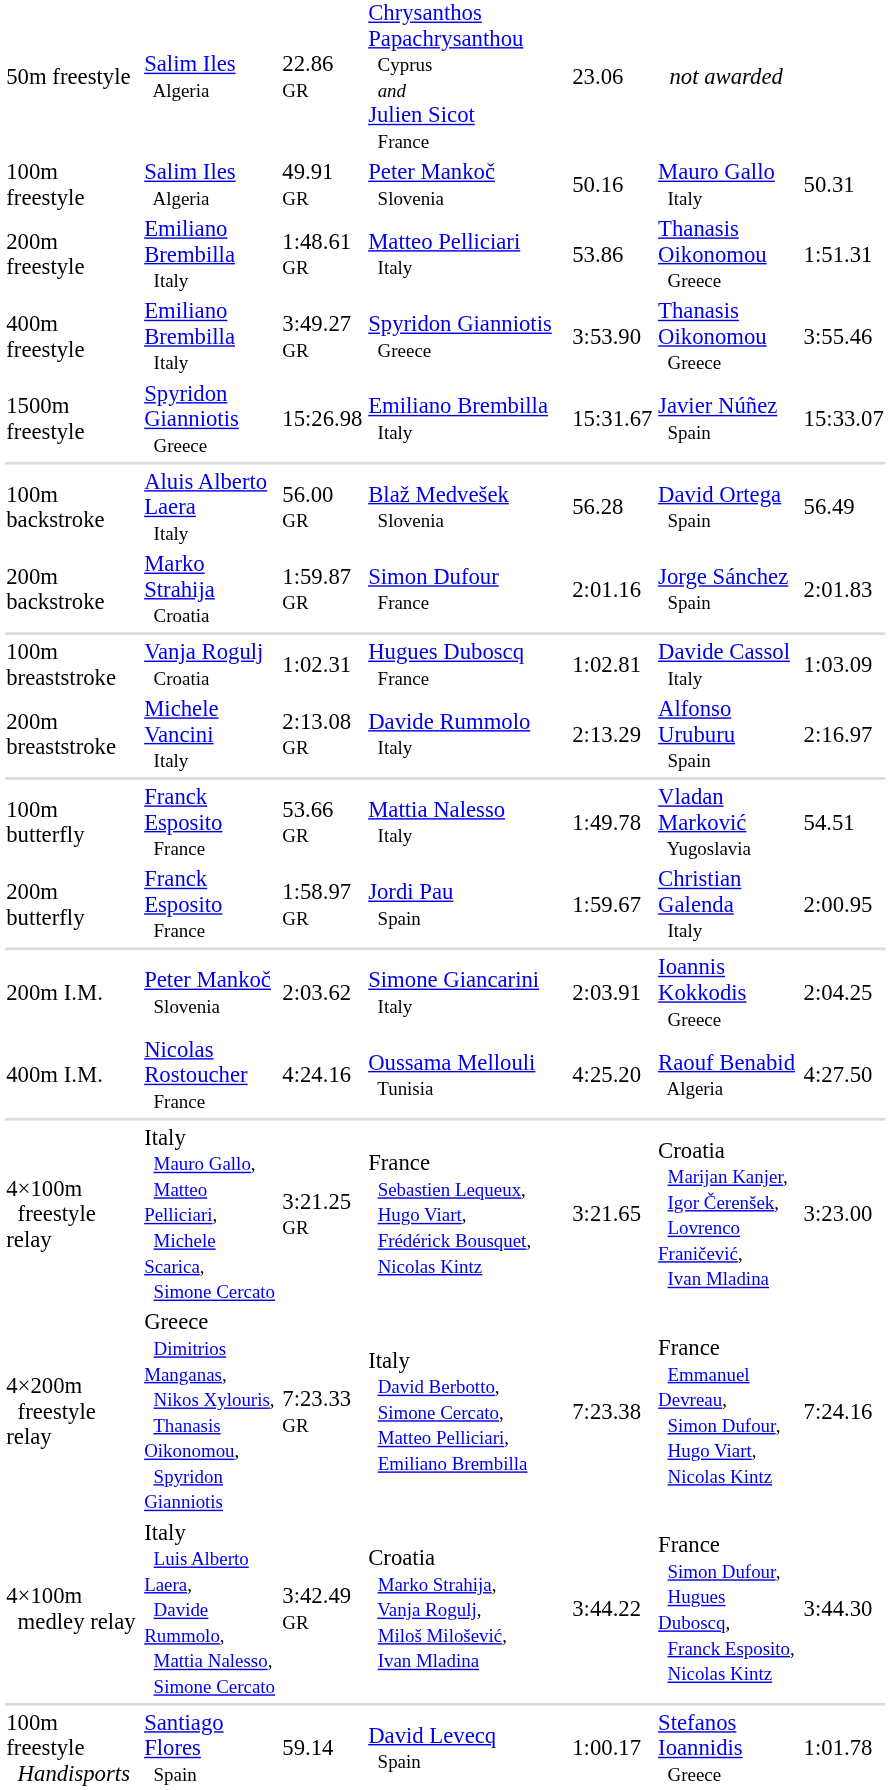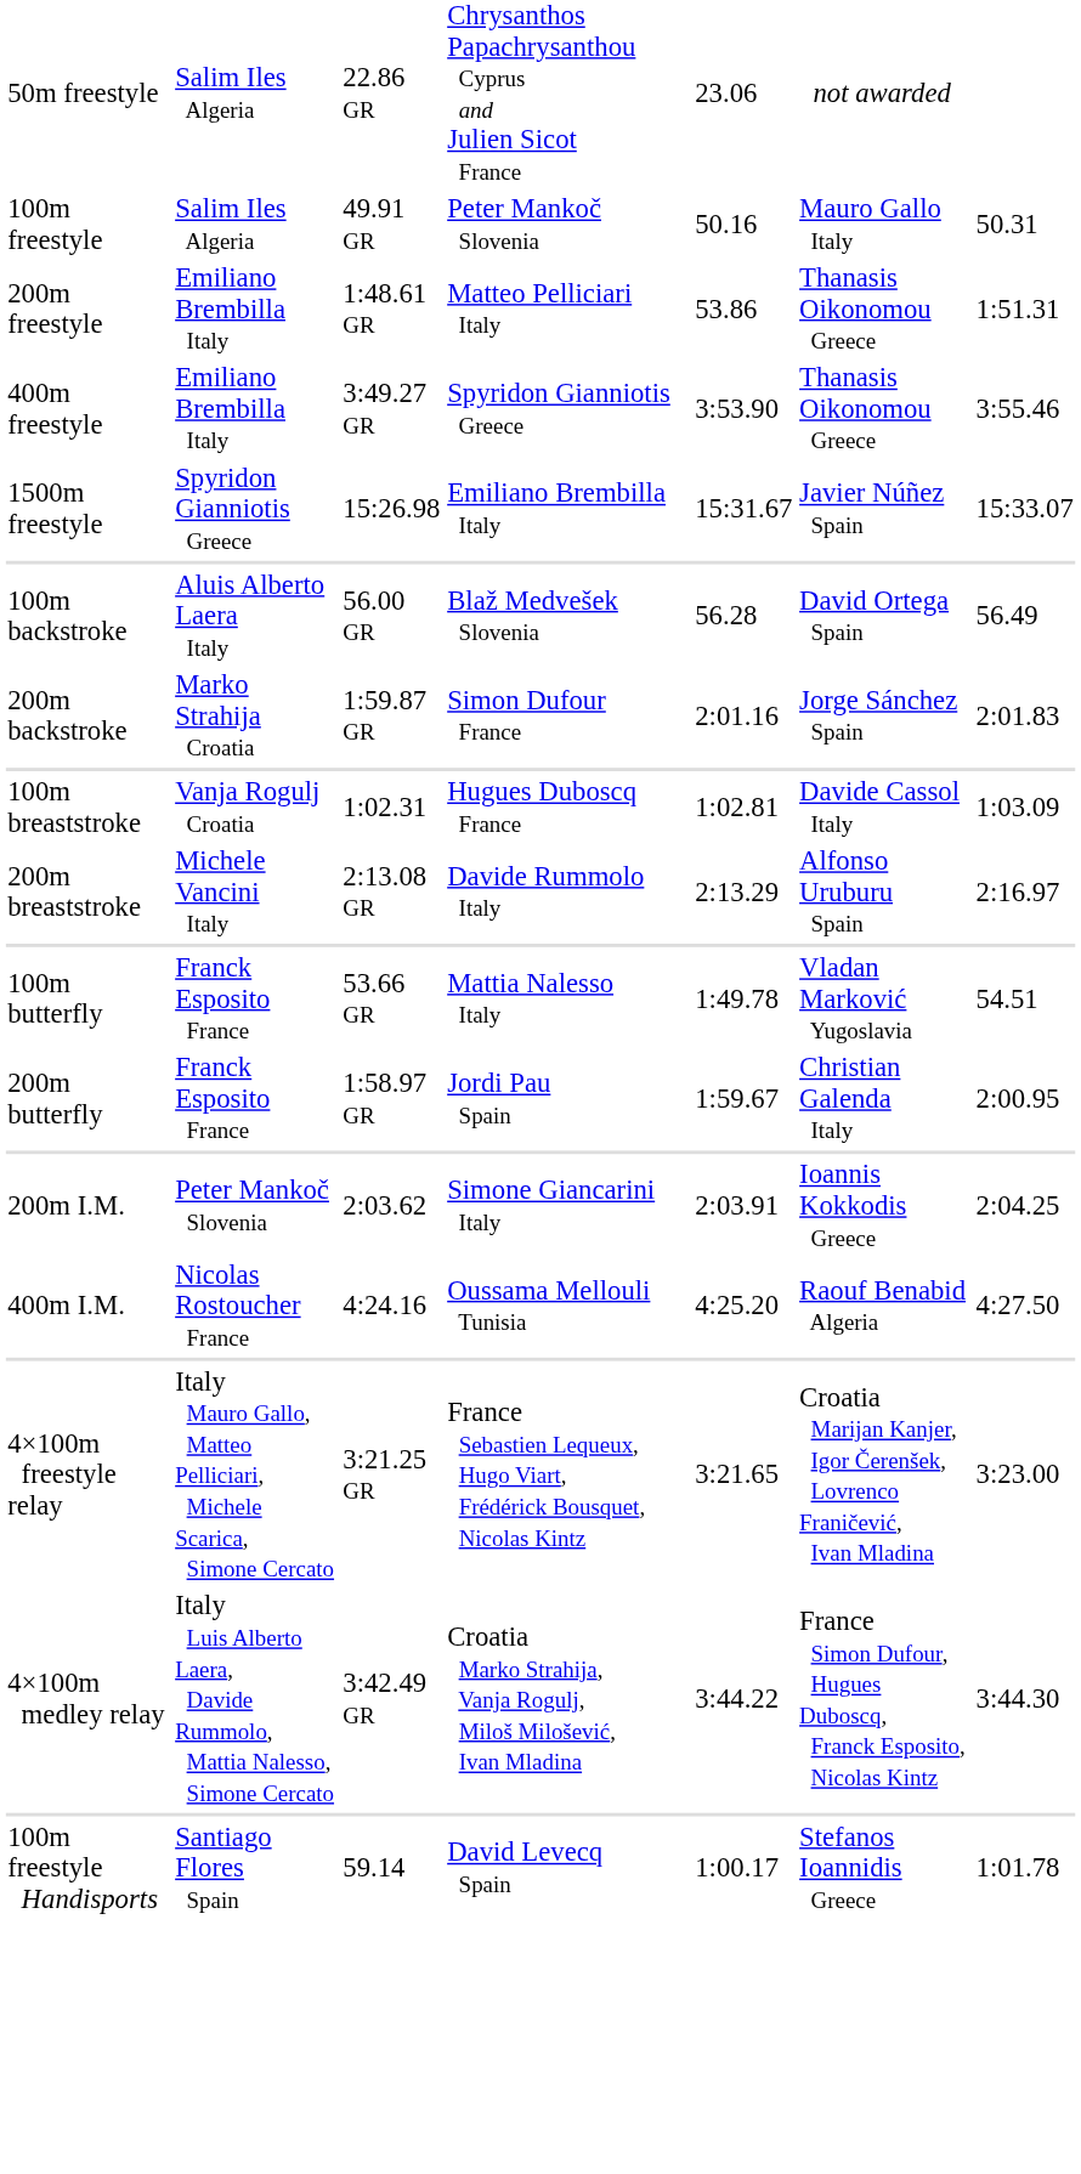 <table>
 <tr>
 <td>50m freestyle</td>
 <td><a href='#'>Salim Iles</a> <small><br>    Algeria </small></td>
 <td>22.86 <br> <small>GR</small></td>
 <td><a href='#'>Chrysanthos Papachrysanthou</a> <small><br>    Cyprus <br>   <em>and</em> <br></small> <a href='#'>Julien Sicot</a> <small><br>    France </small></td>
 <td>23.06</td>
 <td>  <em>not awarded</em></td>
 <td></td>
 </tr>
 <tr>
 <td>100m freestyle</td>
 <td><a href='#'>Salim Iles</a> <small><br>    Algeria </small></td>
 <td>49.91 <br> <small>GR</small></td>
 <td><a href='#'>Peter Mankoč</a> <small><br>    Slovenia </small></td>
 <td>50.16</td>
 <td><a href='#'>Mauro Gallo</a> <small><br>    Italy </small></td>
 <td>50.31</td>
 </tr>
 <tr>
 <td>200m freestyle</td>
 <td><a href='#'>Emiliano Brembilla</a> <small><br>    Italy </small></td>
 <td>1:48.61 <br> <small>GR</small></td>
 <td><a href='#'>Matteo Pelliciari</a> <small><br>    Italy </small></td>
 <td>53.86</td>
 <td><a href='#'>Thanasis Oikonomou</a> <small><br>    Greece </small></td>
 <td>1:51.31</td>
 </tr>
 <tr>
 <td>400m freestyle</td>
 <td><a href='#'>Emiliano Brembilla</a> <small><br>    Italy </small></td>
 <td>3:49.27 <br> <small>GR</small></td>
 <td><a href='#'>Spyridon Gianniotis</a> <small><br>    Greece </small></td>
 <td>3:53.90</td>
 <td><a href='#'>Thanasis Oikonomou</a> <small><br>    Greece </small></td>
 <td>3:55.46</td>
 </tr>
 <tr>
 <td>1500m freestyle</td>
 <td><a href='#'>Spyridon Gianniotis</a> <small><br>    Greece </small></td>
 <td>15:26.98</td>
 <td><a href='#'>Emiliano Brembilla</a> <small><br>    Italy </small></td>
 <td>15:31.67</td>
 <td><a href='#'>Javier Núñez</a> <small><br>    Spain </small></td>
 <td>15:33.07</td>
 </tr>
 <tr bgcolor=#DDDDDD>
 <td colspan=7></td>
 </tr>
 <tr>
 <td>100m backstroke</td>
 <td><a href='#'>Aluis Alberto Laera</a> <small><br>    Italy </small></td>
 <td>56.00 <br> <small>GR</small></td>
 <td><a href='#'>Blaž Medvešek</a> <small><br>    Slovenia </small></td>
 <td>56.28</td>
 <td><a href='#'>David Ortega</a> <small><br>    Spain </small></td>
 <td>56.49</td>
 </tr>
 <tr>
 <td>200m backstroke</td>
 <td><a href='#'>Marko Strahija</a> <small><br>    Croatia </small></td>
 <td>1:59.87 <br> <small>GR</small></td>
 <td><a href='#'>Simon Dufour</a> <small><br>    France </small></td>
 <td>2:01.16</td>
 <td><a href='#'>Jorge Sánchez</a> <small><br>    Spain </small></td>
 <td>2:01.83</td>
 </tr>
 <tr bgcolor=#DDDDDD>
 <td colspan=7></td>
 </tr>
 <tr>
 <td>100m breaststroke</td>
 <td><a href='#'>Vanja Rogulj</a> <small><br>    Croatia </small></td>
 <td>1:02.31</td>
 <td><a href='#'>Hugues Duboscq</a> <small><br>    France </small></td>
 <td>1:02.81</td>
 <td><a href='#'>Davide Cassol</a> <small><br>    Italy </small></td>
 <td>1:03.09</td>
 </tr>
 <tr>
 <td>200m breaststroke</td>
 <td><a href='#'>Michele Vancini</a> <small><br>    Italy </small></td>
 <td>2:13.08 <br> <small>GR</small></td>
 <td><a href='#'>Davide Rummolo</a> <small><br>    Italy </small></td>
 <td>2:13.29</td>
 <td><a href='#'>Alfonso Uruburu</a> <small><br>    Spain </small></td>
 <td>2:16.97</td>
 </tr>
 <tr bgcolor=#DDDDDD>
 <td colspan=7></td>
 </tr>
 <tr>
 <td>100m butterfly</td>
 <td><a href='#'>Franck Esposito</a> <small><br>    France </small></td>
 <td>53.66 <br> <small>GR</small></td>
 <td><a href='#'>Mattia Nalesso</a> <small><br>    Italy </small></td>
 <td>1:49.78</td>
 <td><a href='#'>Vladan Marković</a> <small><br>    Yugoslavia </small></td>
 <td>54.51</td>
 </tr>
 <tr>
 <td>200m butterfly</td>
 <td><a href='#'>Franck Esposito</a> <small><br>    France </small></td>
 <td>1:58.97 <br> <small>GR</small></td>
 <td><a href='#'>Jordi Pau</a> <small><br>    Spain </small></td>
 <td>1:59.67</td>
 <td><a href='#'>Christian Galenda</a> <small><br>    Italy </small></td>
 <td>2:00.95</td>
 </tr>
 <tr bgcolor=#DDDDDD>
 <td colspan=7></td>
 </tr>
 <tr>
 <td>200m I.M.</td>
 <td><a href='#'>Peter Mankoč</a> <small><br>    Slovenia </small></td>
 <td>2:03.62</td>
 <td><a href='#'>Simone Giancarini</a> <small><br>    Italy </small></td>
 <td>2:03.91</td>
 <td><a href='#'>Ioannis Kokkodis</a> <small><br>    Greece </small></td>
 <td>2:04.25</td>
 </tr>
 <tr>
 <td>400m I.M.</td>
 <td><a href='#'>Nicolas Rostoucher</a> <small><br>    France </small></td>
 <td>4:24.16</td>
 <td><a href='#'>Oussama Mellouli</a> <small><br>    Tunisia </small></td>
 <td>4:25.20</td>
 <td><a href='#'>Raouf Benabid</a> <small><br>    Algeria </small></td>
 <td>4:27.50</td>
 </tr>
 <tr bgcolor=#DDDDDD>
 <td colspan=7></td>
 </tr>
 <tr>
 <td>4×100m <br>   freestyle relay</td>
 <td> Italy <small><br>   <a href='#'>Mauro Gallo</a>, <br>   <a href='#'>Matteo Pelliciari</a>, <br>   <a href='#'>Michele Scarica</a>, <br>   <a href='#'>Simone Cercato</a> </small></td>
 <td>3:21.25 <br> <small>GR</small></td>
 <td> France <small><br>   <a href='#'>Sebastien Lequeux</a>, <br>   <a href='#'>Hugo Viart</a>, <br>   <a href='#'>Frédérick Bousquet</a>, <br>   <a href='#'>Nicolas Kintz</a> </small></td>
 <td>3:21.65</td>
 <td> Croatia <small><br>   <a href='#'>Marijan Kanjer</a>, <br>   <a href='#'>Igor Čerenšek</a>, <br>   <a href='#'>Lovrenco Franičević</a>, <br>   <a href='#'>Ivan Mladina</a> </small></td>
 <td>3:23.00</td>
 </tr>
 <tr>
-<td>4×200m <br>   freestyle relay</td>
-<td> Greece <small><br>   <a href='#'>Dimitrios Manganas</a>, <br>   <a href='#'>Nikos Xylouris</a>, <br>   <a href='#'>Thanasis Oikonomou</a>, <br>   <a href='#'>Spyridon Gianniotis</a> </small></td>
-<td>7:23.33 <br> <small>GR</small></td>
-<td> Italy <small><br>   <a href='#'>David Berbotto</a>, <br>   <a href='#'>Simone Cercato</a>, <br>   <a href='#'>Matteo Pelliciari</a>, <br>   <a href='#'>Emiliano Brembilla</a> </small></td>
-<td>7:23.38</td>
-<td> France <small><br>   <a href='#'>Emmanuel Devreau</a>, <br>   <a href='#'>Simon Dufour</a>, <br>   <a href='#'>Hugo Viart</a>, <br>   <a href='#'>Nicolas Kintz</a> </small></td>
-<td>7:24.16</td>
-</tr>
-<tr>
 <td>4×100m <br>   medley relay</td>
 <td> Italy <small><br>   <a href='#'>Luis Alberto Laera</a>, <br>   <a href='#'>Davide Rummolo</a>, <br>   <a href='#'>Mattia Nalesso</a>, <br>   <a href='#'>Simone Cercato</a> </small></td>
 <td>3:42.49 <br> <small>GR</small></td>
 <td> Croatia <small><br>   <a href='#'>Marko Strahija</a>, <br>   <a href='#'>Vanja Rogulj</a>, <br>   <a href='#'>Miloš Milošević</a>, <br>   <a href='#'>Ivan Mladina</a> </small></td>
 <td>3:44.22</td>
 <td> France <small><br>   <a href='#'>Simon Dufour</a>, <br>   <a href='#'>Hugues Duboscq</a>, <br>   <a href='#'>Franck Esposito</a>, <br>   <a href='#'>Nicolas Kintz</a> </small></td>
 <td>3:44.30</td>
 </tr>
 <tr bgcolor=#DDDDDD>
 <td colspan=7></td>
 </tr>
 <tr>
 <td>100m freestyle <br>   <em>Handisports</em></td>
 <td><a href='#'>Santiago Flores</a> <small><br>    Spain </small></td>
 <td>59.14</td>
 <td><a href='#'>David Levecq</a> <small><br>    Spain </small></td>
 <td>1:00.17</td>
 <td><a href='#'>Stefanos Ioannidis</a> <small><br>    Greece </small></td>
 <td>1:01.78</td>
 </tr>
 </table>
